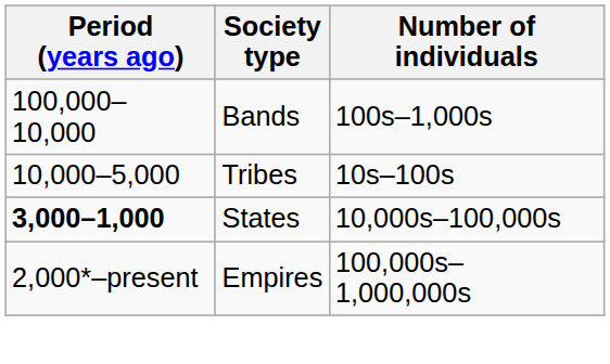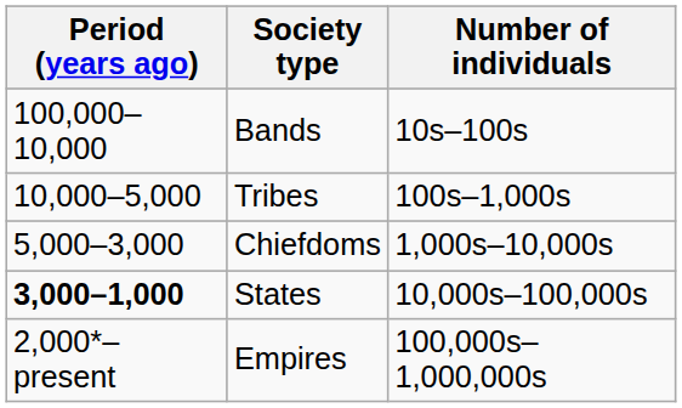 <table class="wikitable" style="float:right; width:350px;">
 <tr>
 <th>Period<br>(<a href='#'>years ago</a>)</th>
 <th>Society<br>type</th>
 <th>Number of<br>individuals</th>
 </tr>
 <tr>
 <td>100,000–10,000</td>
 <td>Bands</td>
-<td>100s–1,000s</td>
+<td>10s–100s</td>
 </tr>
 <tr>
 <td>10,000–5,000</td>
 <td>Tribes</td>
-<td>10s–100s</td>
+<td>100s–1,000s</td>
+</tr>
+<tr>
+<td>5,000–3,000</td>
+<td>Chiefdoms</td>
+<td>1,000s–10,000s</td>
 </tr>
 <tr>
 <td><strong>3,000–1,000</strong></td>
 <td>States</td>
 <td>10,000s–100,000s</td>
 </tr>
 <tr>
 <td>2,000*–present</td>
 <td>Empires</td>
 <td>100,000s–1,000,000s</td>
 </tr>
 </table>
